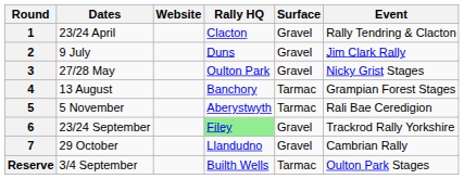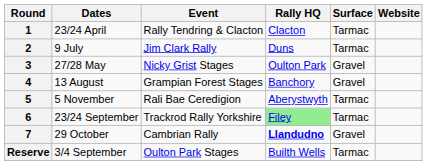 <table class="wikitable" style="font-size: 95%;">
 <tr>
 <th>Round</th>
 <th>Dates</th>
-<th>Website</th>
+<th>Event</th>
 <th>Rally HQ</th>
 <th>Surface</th>
-<th>Event</th>
+<th>Website</th>
 </tr>
 <tr>
 <th>1</th>
 <td>23/24 April</td>
+<td>Rally Tendring & Clacton</td>
+<td><a href='#'>Clacton</a></td>
+<td>Tarmac</td>
 <td></td>
-<td><a href='#'>Clacton</a></td>
-<td>Gravel</td>
-<td>Rally Tendring & Clacton</td>
 </tr>
 <tr>
 <th>2</th>
 <td>9 July</td>
+<td><a href='#'>Jim Clark Rally</a></td>
+<td><a href='#'>Duns</a></td>
+<td>Tarmac</td>
 <td></td>
-<td><a href='#'>Duns</a></td>
-<td>Gravel</td>
-<td><a href='#'>Jim Clark Rally</a></td>
 </tr>
 <tr>
 <th>3</th>
 <td>27/28 May</td>
-<td></td>
+<td><a href='#'>Nicky Grist</a> Stages</td>
 <td><a href='#'>Oulton Park</a></td>
 <td>Gravel</td>
-<td><a href='#'>Nicky Grist</a> Stages</td>
+<td></td>
 </tr>
 <tr>
 <th>4</th>
 <td>13 August</td>
+<td>Grampian Forest Stages</td>
+<td><a href='#'>Banchory</a></td>
+<td>Gravel</td>
 <td></td>
-<td><a href='#'>Banchory</a></td>
-<td>Tarmac</td>
-<td>Grampian Forest Stages</td>
 </tr>
 <tr>
 <th>5</th>
 <td>5 November</td>
-<td></td>
+<td>Rali Bae Ceredigion</td>
 <td><a href='#'>Aberystwyth</a></td>
 <td>Tarmac</td>
-<td>Rali Bae Ceredigion</td>
+<td></td>
 </tr>
 <tr>
 <th>6</th>
 <td>23/24 September</td>
+<td>Trackrod Rally Yorkshire</td>
+<td style="background: lightgreen;"><a href='#'>Filey</a></td>
+<td>Tarmac</td>
 <td></td>
-<td style="background: lightgreen;"><a href='#'>Filey</a></td>
-<td>Gravel</td>
-<td>Trackrod Rally Yorkshire</td>
 </tr>
 <tr>
 <th>7</th>
 <td>29 October</td>
+<td>Cambrian Rally</td>
+<td><strong><a href='#'>Llandudno</a></strong></td>
+<td>Gravel</td>
 <td></td>
-<td><a href='#'>Llandudno</a></td>
-<td>Gravel</td>
-<td>Cambrian Rally</td>
 </tr>
 <tr>
 <th>Reserve</th>
 <td>3/4 September</td>
-<td></td>
+<td><a href='#'>Oulton Park</a> Stages</td>
 <td><a href='#'>Builth Wells</a></td>
 <td>Tarmac</td>
-<td><a href='#'>Oulton Park</a> Stages</td>
+<td></td>
 </tr>
 </table>
